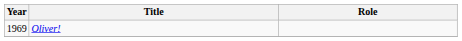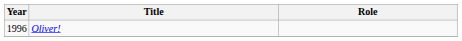 <table class="wikitable" style="width:720px">
 <tr>
 <th width=10>Year</th>
 <th>Title</th>
 <th>Role</th>
 </tr>
 <tr>
-<td>1969</td>
+<td>1996</td>
 <td><em><a href='#'>Oliver!</a></em></td>
 <td></td>
 </tr>
 <tr>
 </tr>
 </table>
